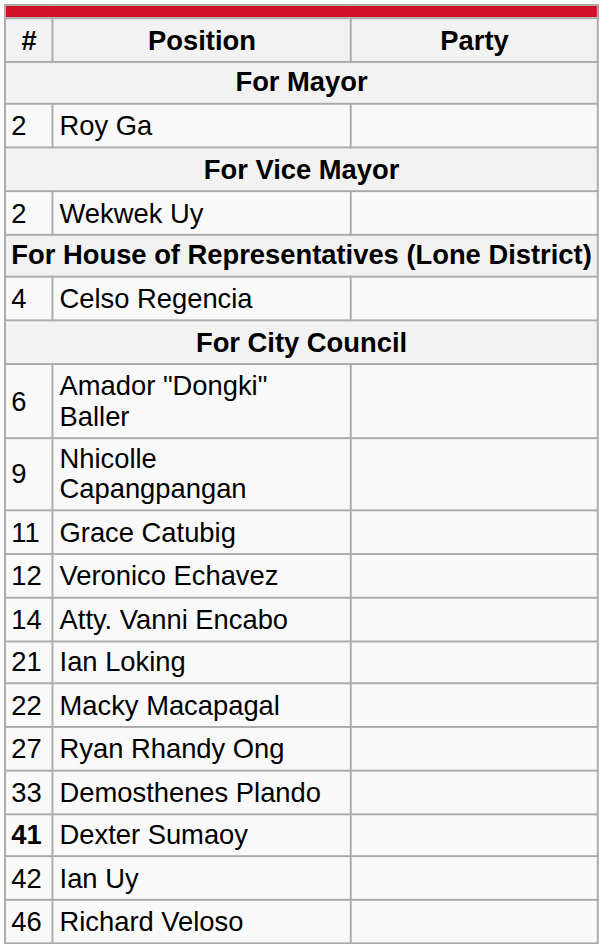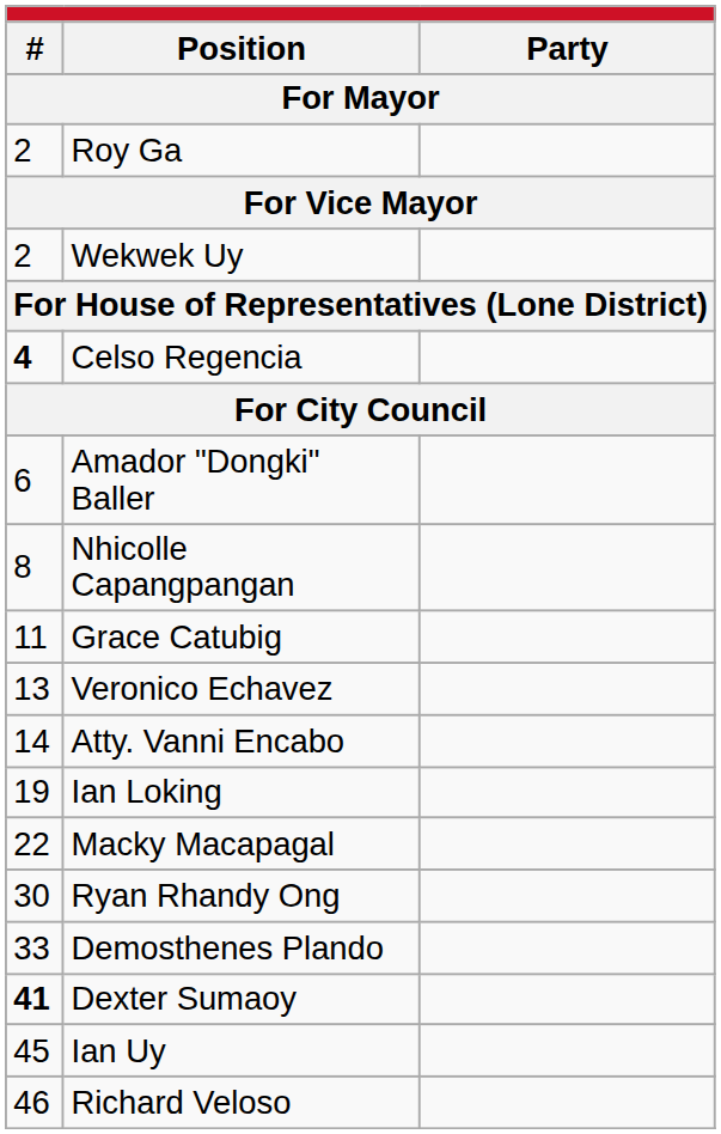 <table class="wikitable" style="font-size:90%">
 <tr>
 <td colspan="4" bgcolor="#ce1126"></td>
 </tr>
 <tr>
 <th>#</th>
 <th width="150px">Position</th>
 <th colspan="2" width="110px">Party</th>
 </tr>
 <tr>
 <th colspan="4">For Mayor</th>
 </tr>
 <tr>
 <td>2</td>
 <td>Roy Ga</td>
 <td></td>
 </tr>
 <tr>
 <th colspan="4">For Vice Mayor</th>
 </tr>
 <tr>
 <td>2</td>
 <td>Wekwek Uy</td>
 <td></td>
 </tr>
 <tr>
 <th colspan="4">For House of Representatives (Lone District)</th>
 </tr>
 <tr>
-<td>4</td>
+<td><strong>4</strong></td>
 <td>Celso Regencia</td>
 <td></td>
 </tr>
 <tr>
 <th colspan="4">For City Council</th>
 </tr>
 <tr>
 <td>6</td>
 <td>Amador "Dongki" Baller</td>
 <td></td>
 </tr>
 <tr>
-<td>9</td>
+<td>8</td>
 <td>Nhicolle Capangpangan</td>
 <td></td>
 </tr>
 <tr>
 <td>11</td>
 <td>Grace Catubig</td>
 <td></td>
 </tr>
 <tr>
-<td>12</td>
+<td>13</td>
 <td>Veronico Echavez</td>
 <td></td>
 </tr>
 <tr>
 <td>14</td>
 <td>Atty. Vanni Encabo</td>
 <td></td>
 </tr>
 <tr>
-<td>21</td>
+<td>19</td>
 <td>Ian Loking</td>
 <td></td>
 </tr>
 <tr>
 <td>22</td>
 <td>Macky Macapagal</td>
 <td></td>
 </tr>
 <tr>
-<td>27</td>
+<td>30</td>
 <td>Ryan Rhandy Ong</td>
 <td></td>
 </tr>
 <tr>
 <td>33</td>
 <td>Demosthenes Plando</td>
 <td></td>
 </tr>
 <tr>
 <td><strong>41</strong></td>
 <td>Dexter Sumaoy</td>
 <td></td>
 </tr>
 <tr>
-<td>42</td>
+<td>45</td>
 <td>Ian Uy</td>
 <td></td>
 </tr>
 <tr>
 <td>46</td>
 <td>Richard Veloso</td>
 <td></td>
 </tr>
 <tr>
 </tr>
 </table>
